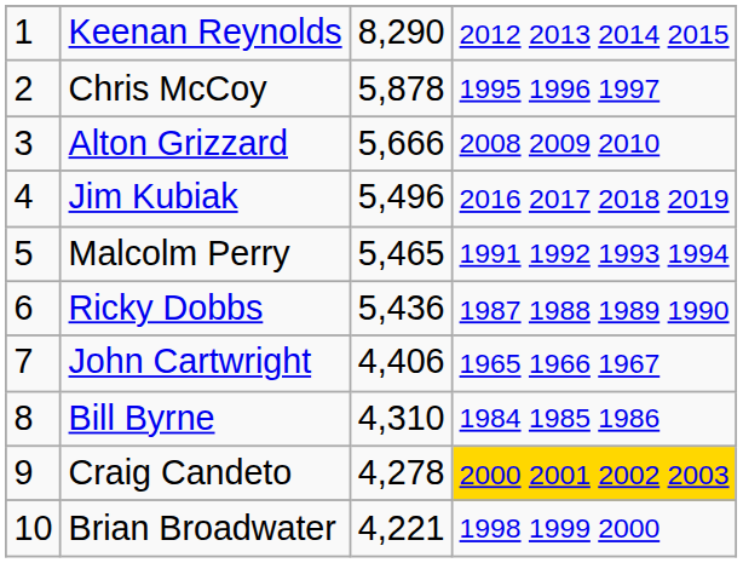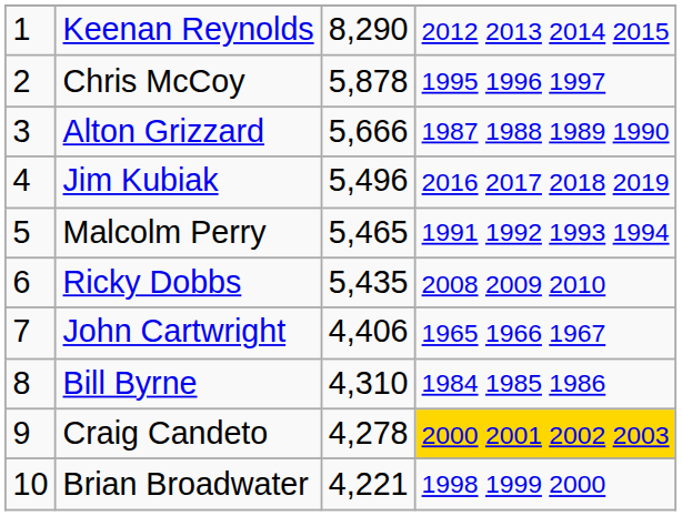 <table class="wikitable">
 <tr>
 </tr>
 <tr>
 <td>1</td>
 <td><a href='#'>Keenan Reynolds</a></td>
 <td><abbr>8,290</abbr></td>
 <td style="font-size:80%;"><a href='#'>2012</a> <a href='#'>2013</a> <a href='#'>2014</a> <a href='#'>2015</a></td>
 </tr>
 <tr>
 <td>2</td>
 <td>Chris McCoy</td>
 <td><abbr>5,878</abbr></td>
 <td style="font-size:80%;"><a href='#'>1995</a> <a href='#'>1996</a> <a href='#'>1997</a></td>
 </tr>
 <tr>
 <td>3</td>
 <td><a href='#'>Alton Grizzard</a></td>
 <td><abbr>5,666</abbr></td>
-<td style="font-size:80%;"><a href='#'>2008</a> <a href='#'>2009</a> <a href='#'>2010</a></td>
+<td style="font-size:80%;"><a href='#'>1987</a> <a href='#'>1988</a> <a href='#'>1989</a> <a href='#'>1990</a></td>
 </tr>
 <tr>
 <td>4</td>
 <td><a href='#'>Jim Kubiak</a></td>
 <td><abbr>5,496</abbr></td>
 <td style="font-size:80%;"><a href='#'>2016</a> <a href='#'>2017</a> <a href='#'>2018</a> <a href='#'>2019</a></td>
 </tr>
 <tr>
 <td>5</td>
 <td>Malcolm Perry</td>
 <td><abbr>5,465</abbr></td>
 <td style="font-size:80%;"><a href='#'>1991</a> <a href='#'>1992</a> <a href='#'>1993</a> <a href='#'>1994</a></td>
 </tr>
 <tr>
 <td>6</td>
 <td><a href='#'>Ricky Dobbs</a></td>
-<td><abbr>5,436</abbr></td>
-<td style="font-size:80%;"><a href='#'>1987</a> <a href='#'>1988</a> <a href='#'>1989</a> <a href='#'>1990</a></td>
+<td><abbr>5,435</abbr></td>
+<td style="font-size:80%;"><a href='#'>2008</a> <a href='#'>2009</a> <a href='#'>2010</a></td>
 </tr>
 <tr>
 <td>7</td>
 <td><a href='#'>John Cartwright</a></td>
 <td><abbr>4,406</abbr></td>
 <td style="font-size:80%;"><a href='#'>1965</a> <a href='#'>1966</a> <a href='#'>1967</a></td>
 </tr>
 <tr>
 <td>8</td>
 <td><a href='#'>Bill Byrne</a></td>
 <td><abbr>4,310</abbr></td>
 <td style="font-size:80%;"><a href='#'>1984</a> <a href='#'>1985</a> <a href='#'>1986</a></td>
 </tr>
 <tr>
 <td>9</td>
 <td>Craig Candeto</td>
 <td><abbr>4,278</abbr></td>
 <td style="background: gold; font-size:80%;"><a href='#'>2000</a> <a href='#'>2001</a> <a href='#'>2002</a> <a href='#'>2003</a></td>
 </tr>
 <tr>
 <td>10</td>
 <td>Brian Broadwater</td>
 <td><abbr>4,221</abbr></td>
 <td style="font-size:80%;"><a href='#'>1998</a> <a href='#'>1999</a> <a href='#'>2000</a></td>
 </tr>
 </table>
